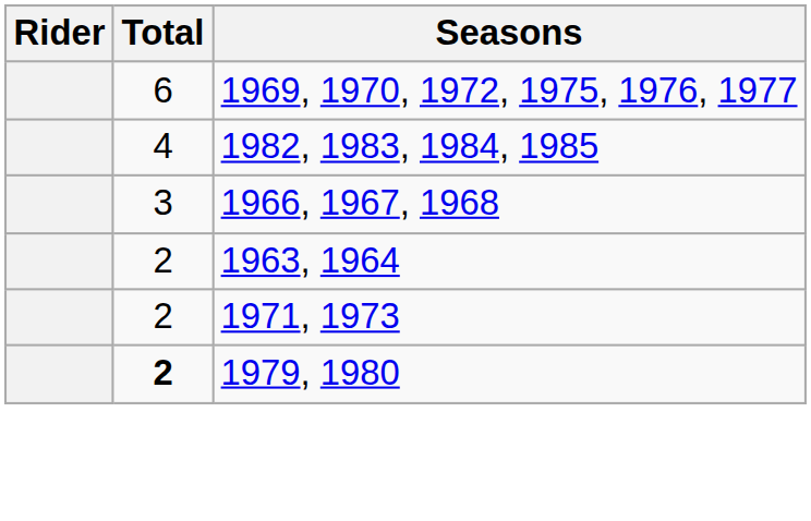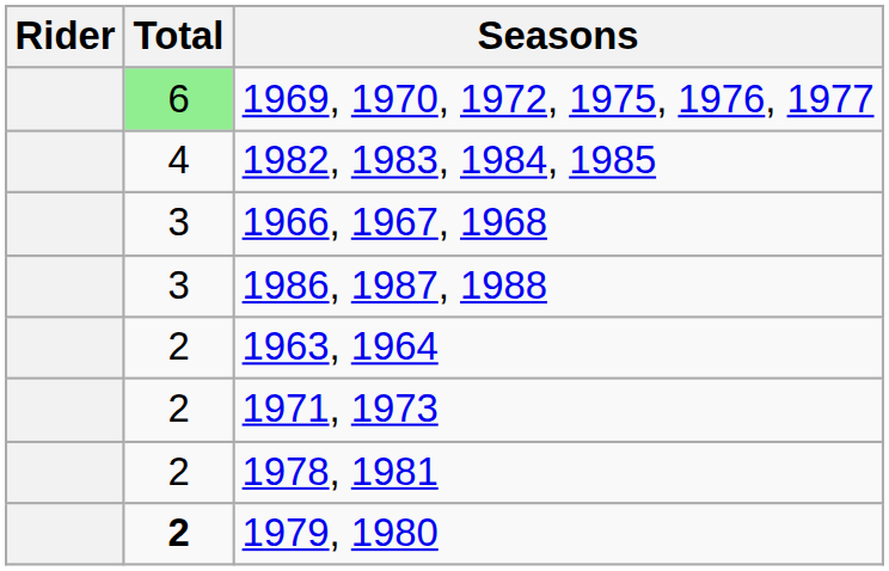 <table class="wikitable plainrowheaders sortable">
 <tr>
 <th scope="col">Rider</th>
 <th scope="col">Total</th>
 <th scope="col" class="unsortable">Seasons</th>
 </tr>
 <tr>
 <th scope="row"> </th>
-<td align=center>6</td>
+<td align=center style="background: lightgreen;">6</td>
 <td><a href='#'>1969</a>, <a href='#'>1970</a>, <a href='#'>1972</a>, <a href='#'>1975</a>, <a href='#'>1976</a>, <a href='#'>1977</a></td>
 </tr>
 <tr>
 <th scope="row"> </th>
 <td align=center>4</td>
 <td><a href='#'>1982</a>, <a href='#'>1983</a>, <a href='#'>1984</a>, <a href='#'>1985</a></td>
 </tr>
 <tr>
 <th scope="row"> </th>
 <td align=center>3</td>
 <td><a href='#'>1966</a>, <a href='#'>1967</a>, <a href='#'>1968</a></td>
 </tr>
 <tr>
 <th scope="row"> </th>
+<td align=center>3</td>
+<td><a href='#'>1986</a>, <a href='#'>1987</a>, <a href='#'>1988</a></td>
+</tr>
+<tr>
+<th scope="row"> </th>
 <td align=center>2</td>
 <td><a href='#'>1963</a>, <a href='#'>1964</a></td>
 </tr>
 <tr>
 <th scope="row"> </th>
 <td align=center>2</td>
 <td><a href='#'>1971</a>, <a href='#'>1973</a></td>
 </tr>
 <tr>
 <th scope="row"> </th>
+<td align=center>2</td>
+<td><a href='#'>1978</a>, <a href='#'>1981</a></td>
+</tr>
+<tr>
+<th scope="row"> </th>
 <td align=center><strong>2</strong></td>
 <td><a href='#'>1979</a>, <a href='#'>1980</a></td>
 </tr>
 </table>
